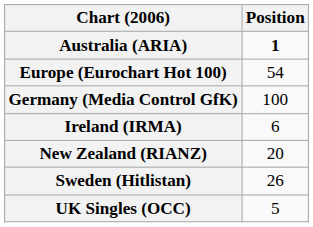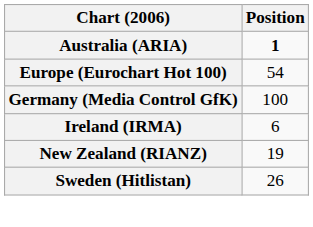 <table class="wikitable sortable plainrowheaders" style="text-align:center">
 <tr>
 <th scope="col">Chart (2006)</th>
 <th scope="col">Position</th>
 </tr>
 <tr>
 <th scope="row">Australia (ARIA)</th>
 <td><strong>1</strong></td>
 </tr>
 <tr>
 <th scope="row">Europe (Eurochart Hot 100)</th>
 <td>54</td>
 </tr>
 <tr>
 <th scope="row">Germany (Media Control GfK)</th>
 <td>100</td>
 </tr>
 <tr>
 <th scope="row">Ireland (IRMA)</th>
 <td>6</td>
 </tr>
 <tr>
 <th scope="row">New Zealand (RIANZ)</th>
-<td>20</td>
+<td>19</td>
 </tr>
 <tr>
 <th scope="row">Sweden (Hitlistan)</th>
 <td align="center">26</td>
 </tr>
-<tr>
-<th scope="row">UK Singles (OCC)</th>
-<td align="center">5</td>
-</tr>
 </table>
